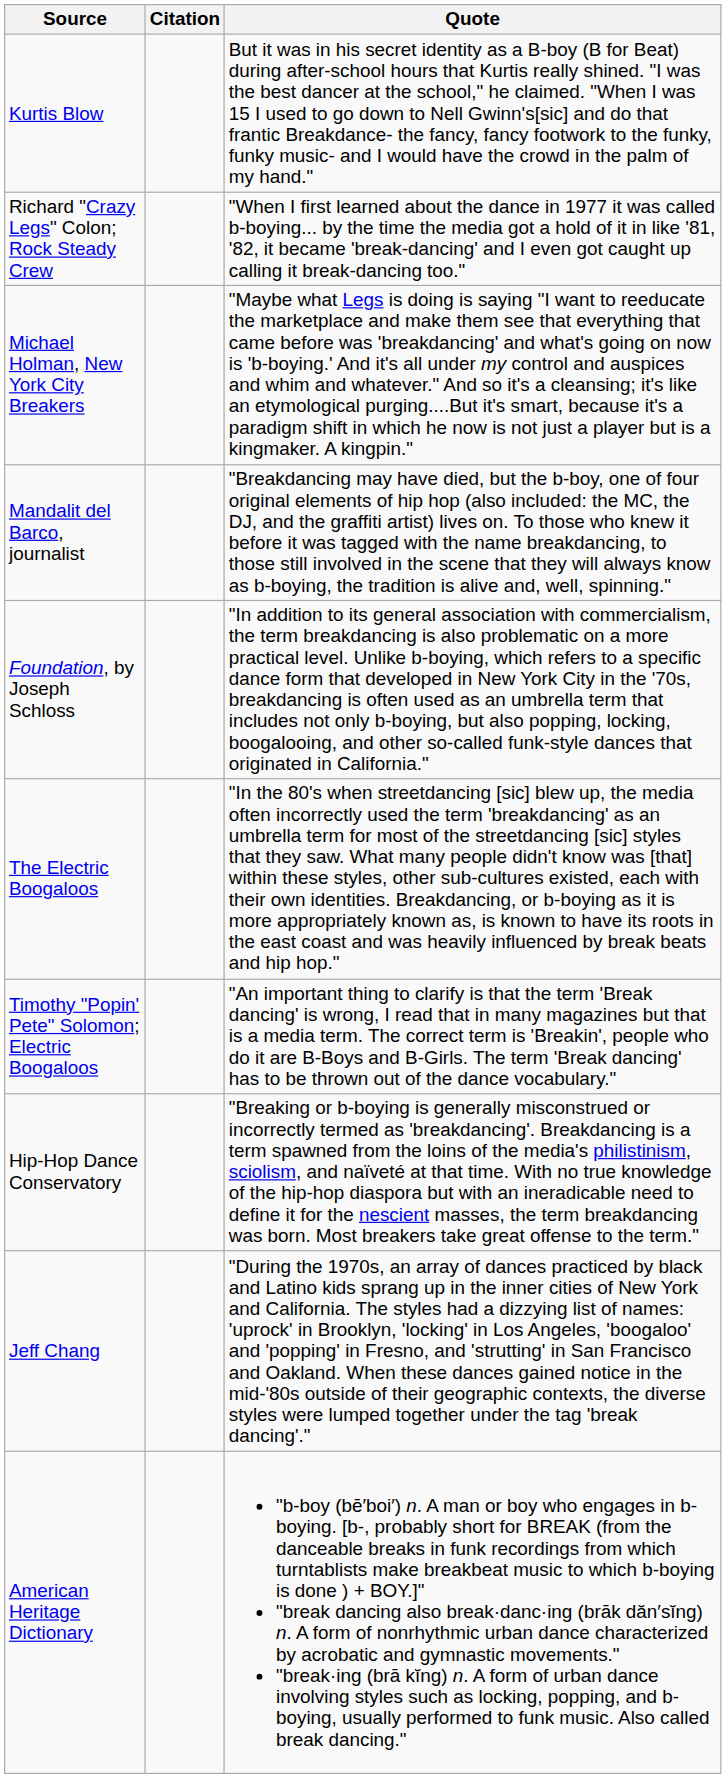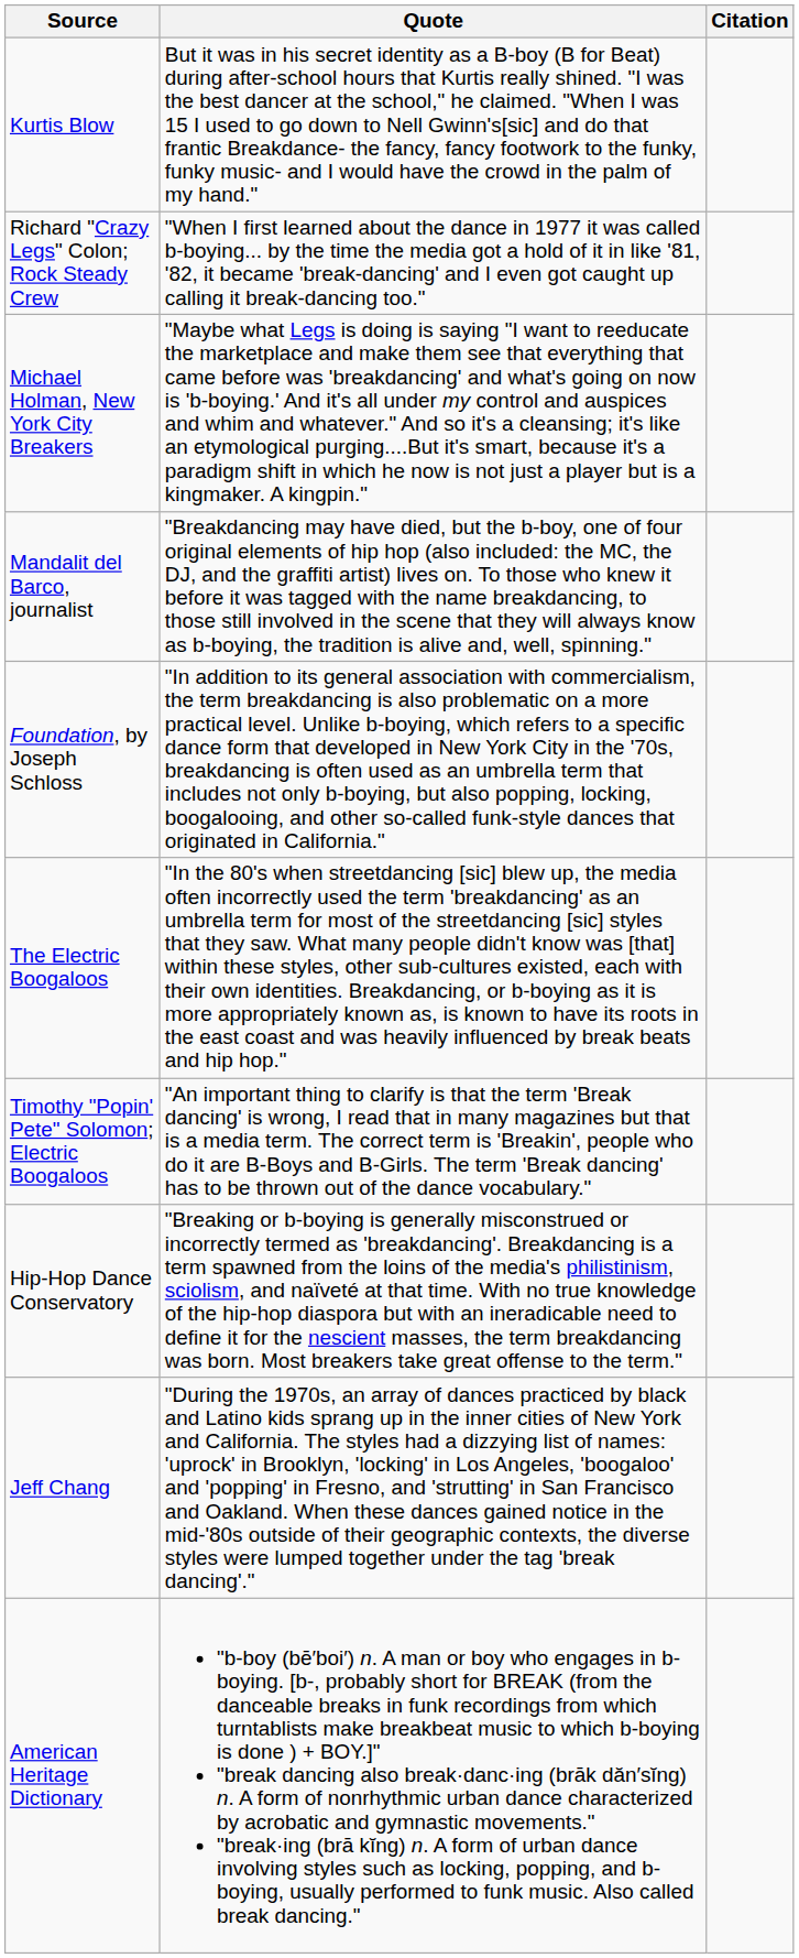 <table class="wikitable">
 <tr>
 <th>Source</th>
+<th>Quote</th>
 <th>Citation</th>
-<th>Quote</th>
 </tr>
 <tr>
 <td><a href='#'>Kurtis Blow</a></td>
+<td>But it was in his secret identity as a B-boy (B for Beat) during after-school hours that Kurtis really shined. "I was the best dancer at the school," he claimed. "When I was 15 I used to go down to Nell Gwinn's[sic] and do that frantic Breakdance- the fancy, fancy footwork to the funky, funky music- and I would have the crowd in the palm of my hand."</td>
 <td></td>
-<td>But it was in his secret identity as a B-boy (B for Beat) during after-school hours that Kurtis really shined. "I was the best dancer at the school," he claimed. "When I was 15 I used to go down to Nell Gwinn's[sic] and do that frantic Breakdance- the fancy, fancy footwork to the funky, funky music- and I would have the crowd in the palm of my hand."</td>
 </tr>
 <tr>
 <td>Richard "<a href='#'>Crazy Legs</a>" Colon;<br> <a href='#'>Rock Steady Crew</a></td>
+<td>"When I first learned about the dance in 1977 it was called b-boying... by the time the media got a hold of it in like '81, '82, it became 'break-dancing' and I even got caught up calling it break-dancing too."</td>
 <td></td>
-<td>"When I first learned about the dance in 1977 it was called b-boying... by the time the media got a hold of it in like '81, '82, it became 'break-dancing' and I even got caught up calling it break-dancing too."</td>
 </tr>
 <tr>
 <td><a href='#'>Michael Holman</a>, <a href='#'>New York City Breakers</a></td>
+<td>"Maybe what <a href='#'>Legs</a> is doing is saying "I want to reeducate the marketplace and make them see that everything that came before was 'breakdancing' and what's going on now is 'b-boying.' And it's all under <em>my</em> control and auspices and whim and whatever." And so it's a cleansing; it's like an etymological purging....But it's smart, because it's a paradigm shift in which he now is not just a player but is a kingmaker. A kingpin."</td>
 <td></td>
-<td>"Maybe what <a href='#'>Legs</a> is doing is saying "I want to reeducate the marketplace and make them see that everything that came before was 'breakdancing' and what's going on now is 'b-boying.' And it's all under <em>my</em> control and auspices and whim and whatever." And so it's a cleansing; it's like an etymological purging....But it's smart, because it's a paradigm shift in which he now is not just a player but is a kingmaker. A kingpin."</td>
 </tr>
 <tr>
 <td><a href='#'>Mandalit del Barco</a>, journalist</td>
+<td>"Breakdancing may have died, but the b-boy, one of four original elements of hip hop (also included: the MC, the DJ, and the graffiti artist) lives on. To those who knew it before it was tagged with the name breakdancing, to those still involved in the scene that they will always know as b-boying, the tradition is alive and, well, spinning."</td>
 <td></td>
-<td>"Breakdancing may have died, but the b-boy, one of four original elements of hip hop (also included: the MC, the DJ, and the graffiti artist) lives on. To those who knew it before it was tagged with the name breakdancing, to those still involved in the scene that they will always know as b-boying, the tradition is alive and, well, spinning."</td>
 </tr>
 <tr>
 <td><a href='#'><em>Foundation</em></a>, by Joseph Schloss</td>
+<td>"In addition to its general association with commercialism, the term breakdancing is also problematic on a more practical level. Unlike b-boying, which refers to a specific dance form that developed in New York City in the '70s, breakdancing is often used as an umbrella term that includes not only b-boying, but also popping, locking, boogalooing, and other so-called funk-style dances that originated in California."</td>
 <td></td>
-<td>"In addition to its general association with commercialism, the term breakdancing is also problematic on a more practical level. Unlike b-boying, which refers to a specific dance form that developed in New York City in the '70s, breakdancing is often used as an umbrella term that includes not only b-boying, but also popping, locking, boogalooing, and other so-called funk-style dances that originated in California."</td>
 </tr>
 <tr>
 <td><a href='#'>The Electric Boogaloos</a></td>
+<td>"In the 80's when streetdancing [sic] blew up, the media often incorrectly used the term 'breakdancing' as an umbrella term for most of the streetdancing [sic] styles that they saw. What many people didn't know was [that] within these styles, other sub-cultures existed, each with their own identities. Breakdancing, or b-boying as it is more appropriately known as, is known to have its roots in the east coast and was heavily influenced by break beats and hip hop."</td>
 <td></td>
-<td>"In the 80's when streetdancing [sic] blew up, the media often incorrectly used the term 'breakdancing' as an umbrella term for most of the streetdancing [sic] styles that they saw. What many people didn't know was [that] within these styles, other sub-cultures existed, each with their own identities. Breakdancing, or b-boying as it is more appropriately known as, is known to have its roots in the east coast and was heavily influenced by break beats and hip hop."</td>
 </tr>
 <tr>
 <td><a href='#'>Timothy "Popin' Pete" Solomon</a>;<br> <a href='#'>Electric Boogaloos</a></td>
+<td>"An important thing to clarify is that the term 'Break dancing' is wrong, I read that in many magazines but that is a media term. The correct term is 'Breakin', people who do it are B-Boys and B-Girls. The term 'Break dancing' has to be thrown out of the dance vocabulary."</td>
 <td></td>
-<td>"An important thing to clarify is that the term 'Break dancing' is wrong, I read that in many magazines but that is a media term. The correct term is 'Breakin', people who do it are B-Boys and B-Girls. The term 'Break dancing' has to be thrown out of the dance vocabulary."</td>
 </tr>
 <tr>
 <td>Hip-Hop Dance Conservatory</td>
+<td>"Breaking or b-boying is generally misconstrued or incorrectly termed as 'breakdancing'. Breakdancing is a term spawned from the loins of the media's <a href='#'>philistinism</a>, <a href='#'>sciolism</a>, and naïveté at that time. With no true knowledge of the hip-hop diaspora but with an ineradicable need to define it for the <a href='#'>nescient</a> masses, the term breakdancing was born. Most breakers take great offense to the term."</td>
 <td></td>
-<td>"Breaking or b-boying is generally misconstrued or incorrectly termed as 'breakdancing'. Breakdancing is a term spawned from the loins of the media's <a href='#'>philistinism</a>, <a href='#'>sciolism</a>, and naïveté at that time. With no true knowledge of the hip-hop diaspora but with an ineradicable need to define it for the <a href='#'>nescient</a> masses, the term breakdancing was born. Most breakers take great offense to the term."</td>
 </tr>
 <tr>
 <td><a href='#'>Jeff Chang</a></td>
+<td>"During the 1970s, an array of dances practiced by black and Latino kids sprang up in the inner cities of New York and California. The styles had a dizzying list of names: 'uprock' in Brooklyn, 'locking' in Los Angeles, 'boogaloo' and 'popping' in Fresno, and 'strutting' in San Francisco and Oakland. When these dances gained notice in the mid-'80s outside of their geographic contexts, the diverse styles were lumped together under the tag 'break dancing'."</td>
 <td></td>
-<td>"During the 1970s, an array of dances practiced by black and Latino kids sprang up in the inner cities of New York and California. The styles had a dizzying list of names: 'uprock' in Brooklyn, 'locking' in Los Angeles, 'boogaloo' and 'popping' in Fresno, and 'strutting' in San Francisco and Oakland. When these dances gained notice in the mid-'80s outside of their geographic contexts, the diverse styles were lumped together under the tag 'break dancing'."</td>
 </tr>
 <tr>
 <td><a href='#'>American Heritage Dictionary</a></td>
+<td><br><ul><li>"b-boy (bē′boi′) <em>n</em>. A man or boy who engages in b-boying. [b-, probably short for BREAK (from the danceable breaks in funk recordings from which turntablists make breakbeat music to which b-boying is done ) + BOY.]"</li><li>"break dancing also break·danc·ing (brāk dăn′sĭng) <em>n</em>. A form of nonrhythmic urban dance characterized by acrobatic and gymnastic movements."</li><li>"break·ing (brā kĭng) <em>n</em>. A form of urban dance involving styles such as locking, popping, and b-boying, usually performed to funk music. Also called break dancing."</li></ul></td>
 <td></td>
-<td><br><ul><li>"b-boy (bē′boi′) <em>n</em>. A man or boy who engages in b-boying. [b-, probably short for BREAK (from the danceable breaks in funk recordings from which turntablists make breakbeat music to which b-boying is done ) + BOY.]"</li><li>"break dancing also break·danc·ing (brāk dăn′sĭng) <em>n</em>. A form of nonrhythmic urban dance characterized by acrobatic and gymnastic movements."</li><li>"break·ing (brā kĭng) <em>n</em>. A form of urban dance involving styles such as locking, popping, and b-boying, usually performed to funk music. Also called break dancing."</li></ul></td>
 </tr>
 </table>
